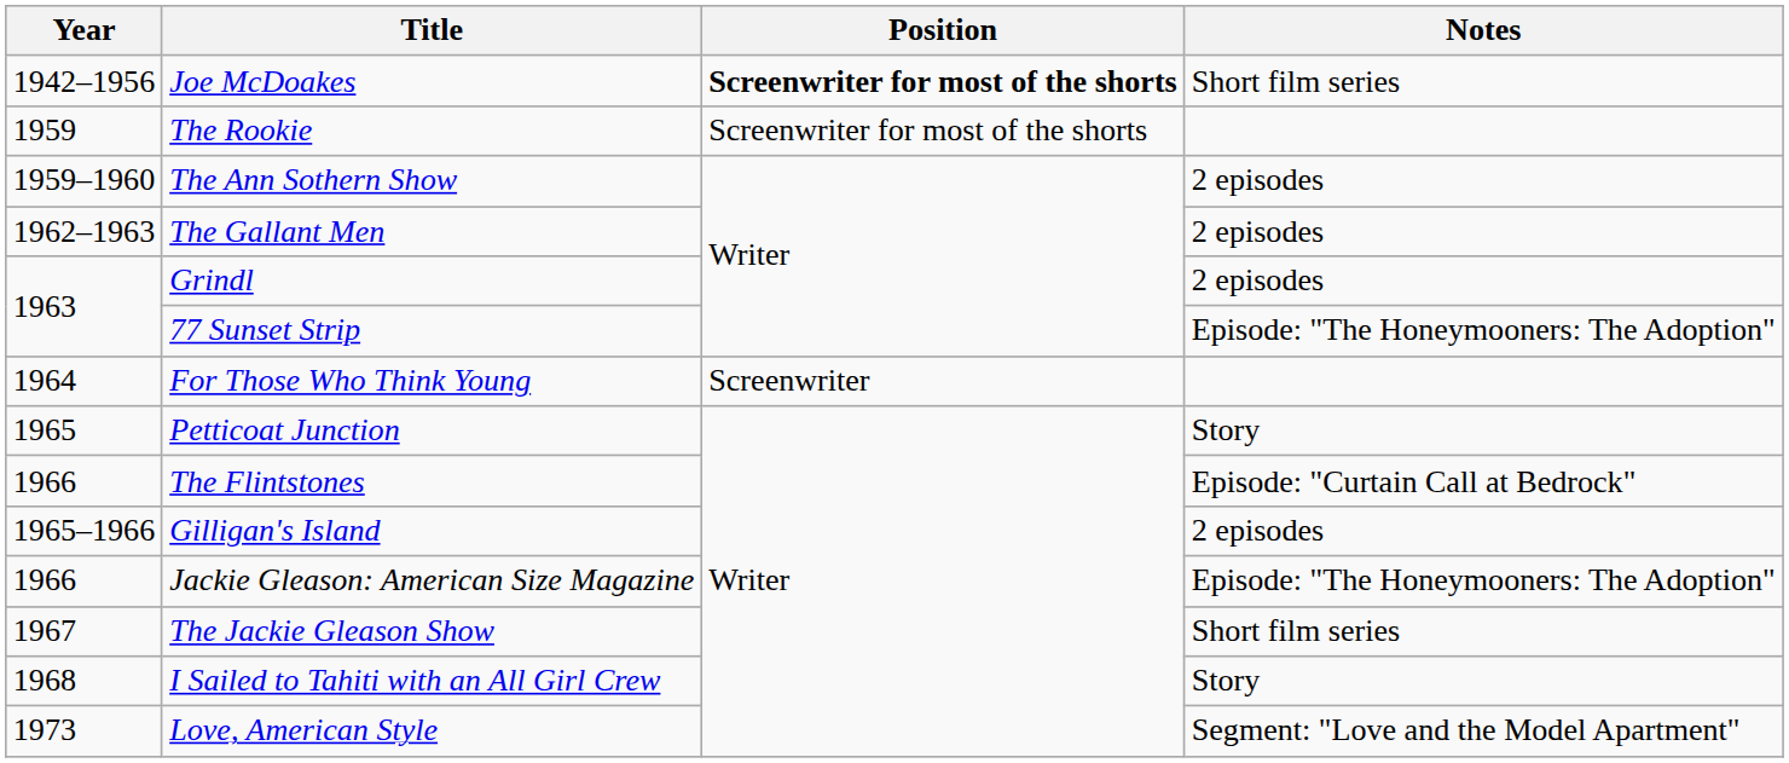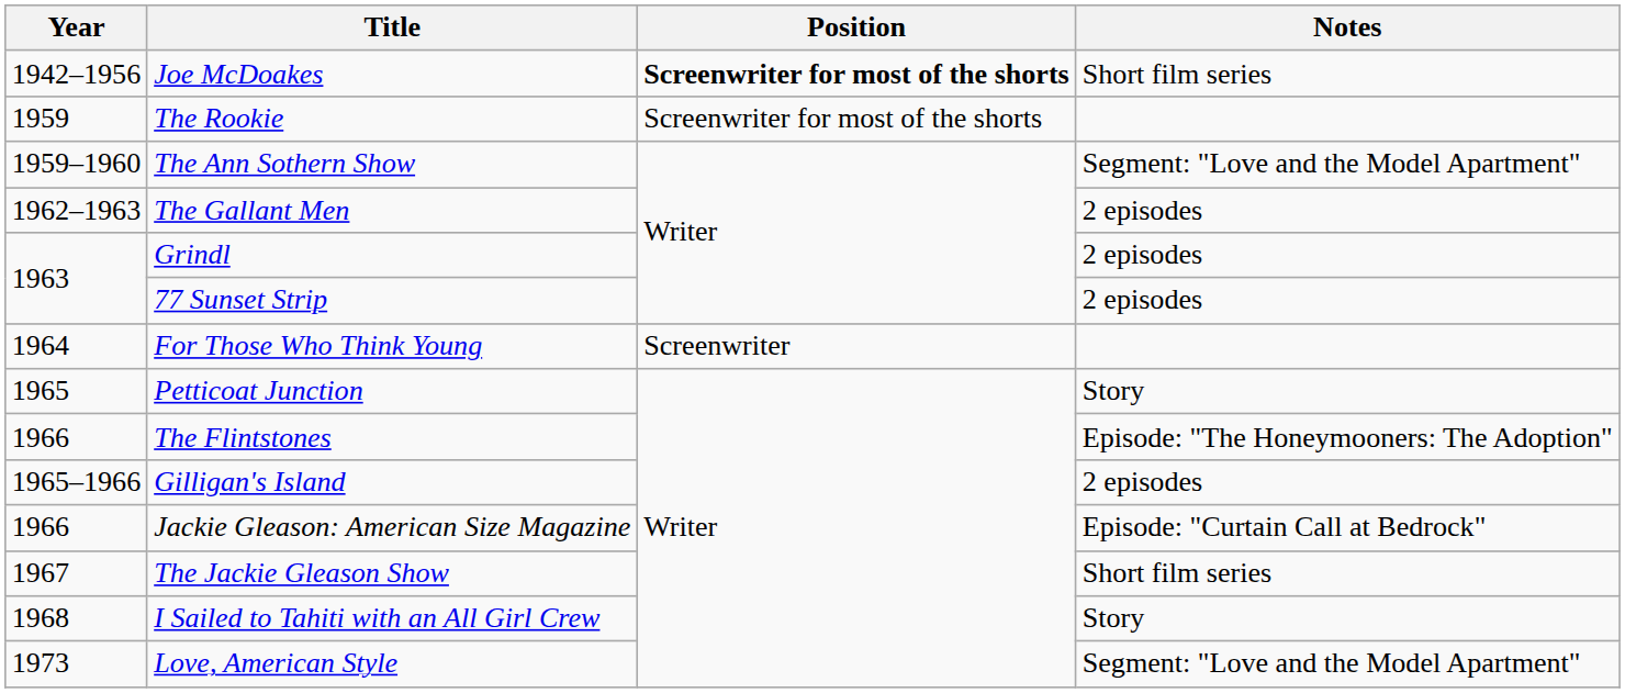 <table class="wikitable unsortable">
 <tr>
 <th>Year</th>
 <th>Title</th>
 <th>Position</th>
 <th class="unsortable">Notes</th>
 </tr>
 <tr>
 <td>1942–1956</td>
 <td><em><a href='#'>Joe McDoakes</a></em></td>
 <td><strong>Screenwriter for most of the shorts</strong></td>
 <td>Short film series</td>
 </tr>
 <tr>
 <td>1959</td>
 <td><em><a href='#'>The Rookie</a></em></td>
 <td>Screenwriter for most of the shorts</td>
 <td></td>
 </tr>
 <tr>
 <td>1959–1960</td>
 <td><em><a href='#'>The Ann Sothern Show</a></em></td>
 <td rowspan="4">Writer</td>
-<td>2 episodes</td>
+<td>Segment: "Love and the Model Apartment"</td>
 </tr>
 <tr>
 <td>1962–1963</td>
 <td><em><a href='#'>The Gallant Men</a></em></td>
 <td>2 episodes</td>
 </tr>
 <tr>
 <td rowspan="2">1963</td>
 <td><em><a href='#'>Grindl</a></em></td>
 <td>2 episodes</td>
 </tr>
 <tr>
 <td><em><a href='#'>77 Sunset Strip</a></em></td>
-<td>Episode: "The Honeymooners: The Adoption"</td>
+<td>2 episodes</td>
 </tr>
 <tr>
 <td>1964</td>
 <td><em><a href='#'>For Those Who Think Young</a></em></td>
 <td>Screenwriter</td>
 <td></td>
 </tr>
 <tr>
 <td>1965</td>
 <td><em><a href='#'>Petticoat Junction</a></em></td>
 <td rowspan="7">Writer</td>
 <td>Story</td>
 </tr>
 <tr>
 <td>1966</td>
 <td><em><a href='#'>The Flintstones</a></em></td>
-<td>Episode: "Curtain Call at Bedrock"</td>
+<td>Episode: "The Honeymooners: The Adoption"</td>
 </tr>
 <tr>
 <td>1965–1966</td>
 <td><em><a href='#'>Gilligan's Island</a></em></td>
 <td>2 episodes</td>
 </tr>
 <tr>
 <td>1966</td>
 <td><em>Jackie Gleason: American Size Magazine</em></td>
-<td>Episode: "The Honeymooners: The Adoption"</td>
+<td>Episode: "Curtain Call at Bedrock"</td>
 </tr>
 <tr>
 <td>1967</td>
 <td><em><a href='#'>The Jackie Gleason Show</a></em></td>
 <td>Short film series</td>
 </tr>
 <tr>
 <td>1968</td>
 <td><em><a href='#'>I Sailed to Tahiti with an All Girl Crew</a></em></td>
 <td>Story</td>
 </tr>
 <tr>
 <td>1973</td>
 <td><em><a href='#'>Love, American Style</a></em></td>
 <td>Segment: "Love and the Model Apartment"</td>
 </tr>
 </table>
